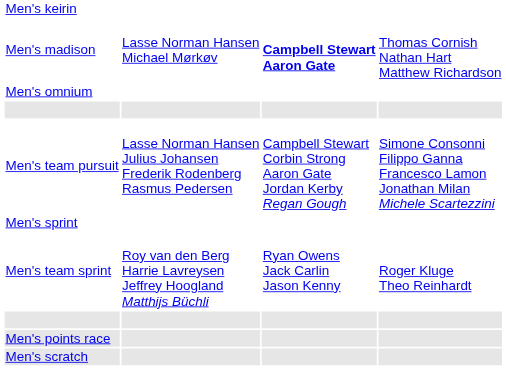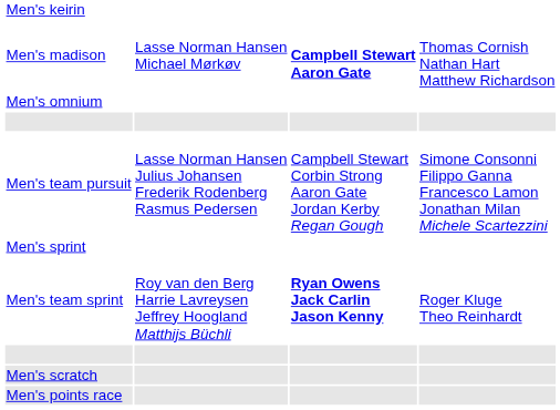 <table>
 <tr>
 <td><a href='#'>Men's keirin</a><br></td>
 <td></td>
 <td></td>
 <td></td>
 </tr>
 <tr>
 <td><a href='#'>Men's madison</a><br></td>
 <td valign=top><br><a href='#'>Lasse Norman Hansen</a><br><a href='#'>Michael Mørkøv</a></td>
 <td><strong><br><a href='#'>Campbell Stewart</a><br><a href='#'>Aaron Gate</a></strong></td>
 <td valign=top><br><a href='#'>Thomas Cornish</a><br><a href='#'>Nathan Hart</a><br><a href='#'>Matthew Richardson</a></td>
 </tr>
 <tr>
 <td><a href='#'>Men's omnium</a><br></td>
 <td></td>
 <td></td>
 <td></td>
 </tr>
 <tr bgcolor="#e6e6e6">
 <td><br></td>
 <td></td>
 <td></td>
 <td></td>
 </tr>
 <tr>
 <td><a href='#'>Men's team pursuit</a><br></td>
 <td valign=top><br><a href='#'>Lasse Norman Hansen</a><br><a href='#'>Julius Johansen</a><br><a href='#'>Frederik Rodenberg</a><br><a href='#'>Rasmus Pedersen</a></td>
 <td><br><a href='#'>Campbell Stewart</a><br><a href='#'>Corbin Strong</a><br><a href='#'>Aaron Gate</a><br><a href='#'>Jordan Kerby</a><br><em><a href='#'>Regan Gough</a></em></td>
 <td><br><a href='#'>Simone Consonni</a><br><a href='#'>Filippo Ganna</a><br><a href='#'>Francesco Lamon</a><br><a href='#'>Jonathan Milan</a><br><em><a href='#'>Michele Scartezzini</a></em></td>
 </tr>
 <tr>
 <td><a href='#'>Men's sprint</a><br></td>
 <td></td>
 <td></td>
 <td></td>
 </tr>
 <tr>
 <td><a href='#'>Men's team sprint</a><br></td>
 <td><br><a href='#'>Roy van den Berg</a><br><a href='#'>Harrie Lavreysen</a><br><a href='#'>Jeffrey Hoogland</a><br><em><a href='#'>Matthijs Büchli</a></em></td>
-<td valign=top><br><a href='#'>Ryan Owens</a><br><a href='#'>Jack Carlin</a><br><a href='#'>Jason Kenny</a></td>
+<td valign=top><strong><br><a href='#'>Ryan Owens</a><br><a href='#'>Jack Carlin</a><br><a href='#'>Jason Kenny</a></strong></td>
 <td><br><a href='#'>Roger Kluge</a><br><a href='#'>Theo Reinhardt</a></td>
 </tr>
 <tr bgcolor="#e6e6e6">
 <td><br></td>
+<td></td>
+<td></td>
+<td></td>
+</tr>
+<tr bgcolor="#e6e6e6">
+<td><a href='#'>Men's scratch</a><br></td>
 <td></td>
 <td></td>
 <td></td>
 </tr>
 <tr bgcolor="#e6e6e6">
 <td><a href='#'>Men's points race</a><br></td>
 <td></td>
 <td></td>
 <td></td>
 </tr>
-<tr bgcolor="#e6e6e6">
-<td><a href='#'>Men's scratch</a><br></td>
-<td></td>
-<td></td>
-<td></td>
-</tr>
 </table>
